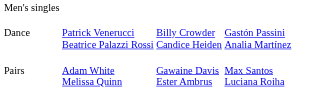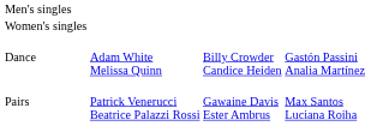 <table>
 <tr>
 <td>Men's singles<br></td>
 <td></td>
 <td></td>
 <td></td>
 </tr>
 <tr>
+<td>Women's singles<br></td>
+<td></td>
+<td></td>
+<td></td>
+</tr>
+<tr>
 <td>Dance<br></td>
-<td><br><a href='#'>Patrick Venerucci</a><br><a href='#'>Beatrice Palazzi Rossi</a></td>
+<td><br><a href='#'>Adam White</a><br><a href='#'>Melissa Quinn</a></td>
 <td><br><a href='#'>Billy Crowder</a><br><a href='#'>Candice Heiden</a></td>
 <td><br><a href='#'>Gastón Passini</a><br><a href='#'>Analia Martínez</a></td>
 </tr>
 <tr>
 <td>Pairs<br></td>
-<td><br><a href='#'>Adam White</a><br><a href='#'>Melissa Quinn</a></td>
+<td><br><a href='#'>Patrick Venerucci</a><br><a href='#'>Beatrice Palazzi Rossi</a></td>
 <td><br><a href='#'>Gawaine Davis</a><br><a href='#'>Ester Ambrus</a></td>
 <td><br><a href='#'>Max Santos</a><br><a href='#'>Luciana Roiha</a></td>
 </tr>
 </table>
